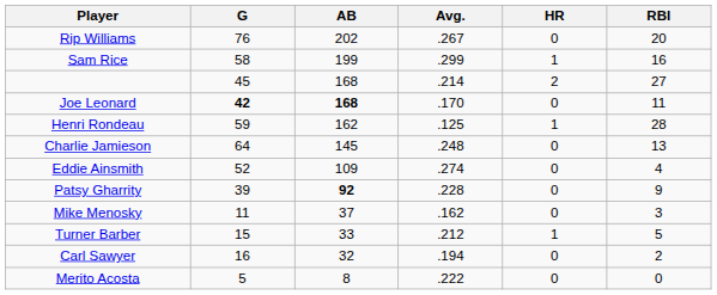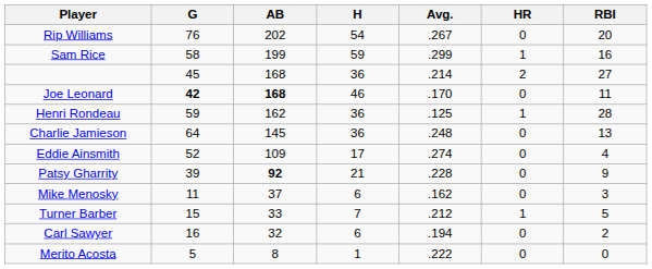 <table class="wikitable sortable">
 <tr>
 <th bgcolor="#DDDDFF" width="16%">Player</th>
 <th bgcolor="#DDDDFF" width="9%">G</th>
 <th bgcolor="#DDDDFF" width="9%">AB</th>
+<th bgcolor="#DDDDFF" width="9%">H</th>
 <th bgcolor="#DDDDFF" width="9%">Avg.</th>
 <th bgcolor="#DDDDFF" width="9%">HR</th>
 <th bgcolor="#DDDDFF" width="9%">RBI</th>
 </tr>
 <tr align="center">
 <td><a href='#'>Rip Williams</a></td>
 <td>76</td>
 <td>202</td>
+<td>54</td>
 <td>.267</td>
 <td>0</td>
 <td>20</td>
 </tr>
 <tr align=center>
 <td><a href='#'>Sam Rice</a></td>
 <td>58</td>
 <td>199</td>
+<td>59</td>
 <td>.299</td>
 <td>1</td>
 <td>16</td>
 </tr>
 <tr align=center>
 <td></td>
 <td>45</td>
 <td>168</td>
+<td>36</td>
 <td>.214</td>
 <td>2</td>
 <td>27</td>
 </tr>
 <tr align="center">
 <td><a href='#'>Joe Leonard</a></td>
 <td><strong>42</strong></td>
 <td><strong>168</strong></td>
+<td>46</td>
 <td>.170</td>
 <td>0</td>
 <td>11</td>
 </tr>
 <tr align=center>
 <td><a href='#'>Henri Rondeau</a></td>
 <td>59</td>
 <td>162</td>
+<td>36</td>
 <td>.125</td>
 <td>1</td>
 <td>28</td>
 </tr>
 <tr align=center>
 <td><a href='#'>Charlie Jamieson</a></td>
 <td>64</td>
 <td>145</td>
+<td>36</td>
 <td>.248</td>
 <td>0</td>
 <td>13</td>
 </tr>
 <tr align=center>
 <td><a href='#'>Eddie Ainsmith</a></td>
 <td>52</td>
 <td>109</td>
+<td>17</td>
 <td>.274</td>
 <td>0</td>
 <td>4</td>
 </tr>
 <tr align=center>
 <td><a href='#'>Patsy Gharrity</a></td>
 <td>39</td>
 <td><strong>92</strong></td>
+<td>21</td>
 <td>.228</td>
 <td>0</td>
 <td>9</td>
 </tr>
 <tr align=center>
 <td><a href='#'>Mike Menosky</a></td>
 <td>11</td>
 <td>37</td>
+<td>6</td>
 <td>.162</td>
 <td>0</td>
 <td>3</td>
 </tr>
 <tr align=center>
 <td><a href='#'>Turner Barber</a></td>
 <td>15</td>
 <td>33</td>
+<td>7</td>
 <td>.212</td>
 <td>1</td>
 <td>5</td>
 </tr>
 <tr align=center>
 <td><a href='#'>Carl Sawyer</a></td>
 <td>16</td>
 <td>32</td>
+<td>6</td>
 <td>.194</td>
 <td>0</td>
 <td>2</td>
 </tr>
 <tr align=center>
 <td><a href='#'>Merito Acosta</a></td>
 <td>5</td>
 <td>8</td>
+<td>1</td>
 <td>.222</td>
 <td>0</td>
 <td>0</td>
 </tr>
 </table>
